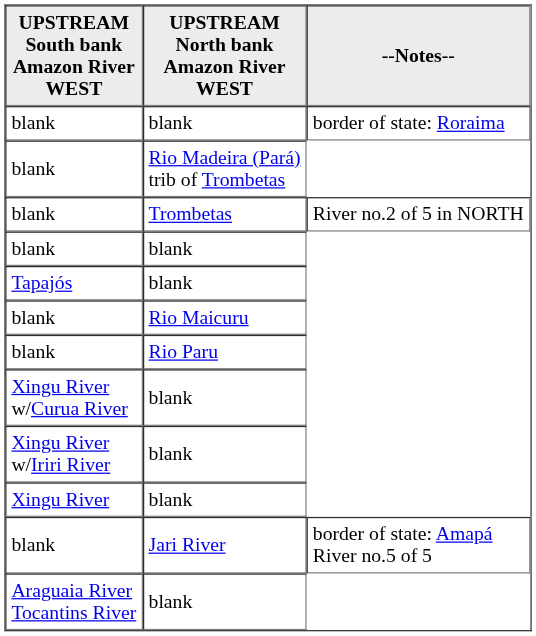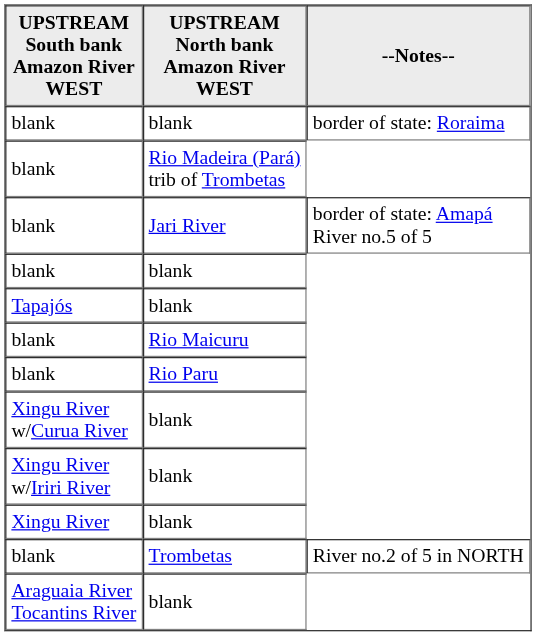 <table cellspacing=0 cellpadding=4 border=1>
 <tr bgcolor="#ececec" style="text-align:center;">
 <th>UPSTREAM<br>South bank<br>Amazon River<br>WEST</th>
 <th>UPSTREAM<br>North bank<br>Amazon River<br>WEST</th>
 <th>--Notes--</th>
 </tr>
 <tr>
 <td>blank</td>
 <td>blank</td>
 <td>border of state: <a href='#'>Roraima</a></td>
 </tr>
 <tr>
 <td>blank</td>
 <td><a href='#'>Rio Madeira (Pará)</a><br>trib of <a href='#'>Trombetas</a></td>
 </tr>
 <tr>
 <td>blank</td>
-<td><a href='#'>Trombetas</a></td>
-<td>River no.2 of 5 in NORTH</td>
+<td><a href='#'>Jari River</a></td>
+<td>border of state: <a href='#'>Amapá</a><br>River no.5 of 5</td>
 </tr>
 <tr>
 <td>blank</td>
 <td>blank</td>
 </tr>
 <tr>
 <td><a href='#'>Tapajós</a></td>
 <td>blank</td>
 </tr>
 <tr>
 <td>blank</td>
 <td><a href='#'>Rio Maicuru</a></td>
 </tr>
 <tr>
 <td>blank</td>
 <td><a href='#'>Rio Paru</a></td>
 </tr>
 <tr>
 <td><a href='#'>Xingu River</a><br>w/<a href='#'>Curua River</a></td>
 <td>blank</td>
 </tr>
 <tr>
 <td><a href='#'>Xingu River</a><br>w/<a href='#'>Iriri River</a></td>
 <td>blank</td>
 </tr>
 <tr>
 <td><a href='#'>Xingu River</a></td>
 <td>blank</td>
 </tr>
 <tr>
 <td>blank</td>
-<td><a href='#'>Jari River</a></td>
-<td>border of state: <a href='#'>Amapá</a><br>River no.5 of 5</td>
+<td><a href='#'>Trombetas</a></td>
+<td>River no.2 of 5 in NORTH</td>
 </tr>
 <tr>
 <td><a href='#'>Araguaia River</a><br><a href='#'>Tocantins River</a></td>
 <td>blank</td>
 </tr>
 </table>
